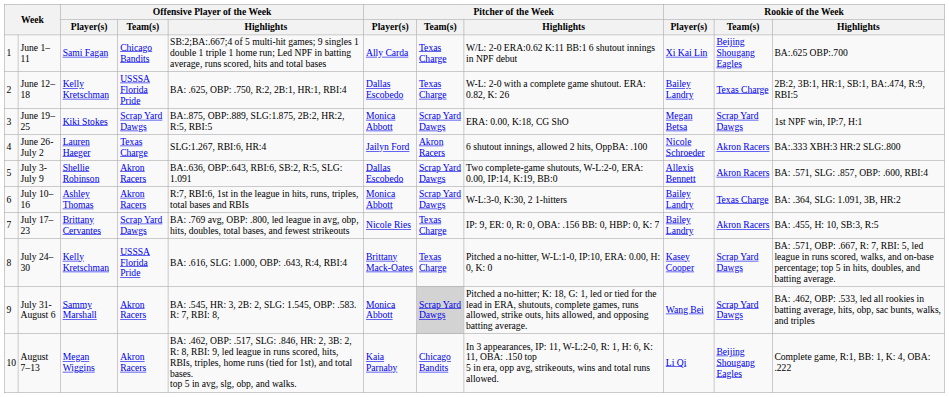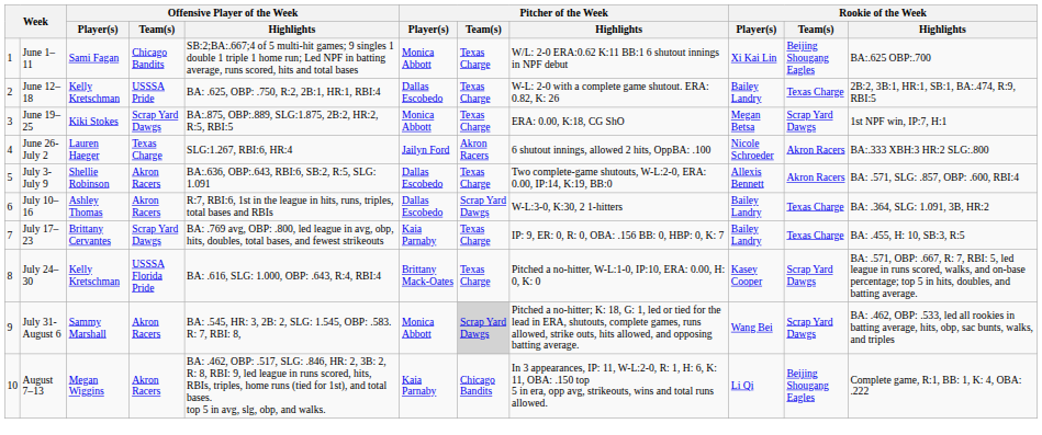 <table class="wikitable">
 <tr>
 <th rowspan=2; colspan=2>Week</th>
 <th colspan=3>Offensive Player of the Week</th>
 <th colspan=3>Pitcher of the Week</th>
 <th colspan=3>Rookie of the Week</th>
 </tr>
 <tr>
 <th>Player(s)</th>
 <th>Team(s)</th>
 <th>Highlights</th>
 <th>Player(s)</th>
 <th>Team(s)</th>
 <th>Highlights</th>
 <th>Player(s)</th>
 <th>Team(s)</th>
 <th>Highlights</th>
 </tr>
 <tr>
 <td>1</td>
 <td>June 1–11</td>
 <td><a href='#'>Sami Fagan</a></td>
 <td><a href='#'>Chicago Bandits</a></td>
 <td>SB:2;BA:.667;4 of 5 multi-hit games; 9 singles 1 double 1 triple 1 home run; Led NPF in batting average, runs scored, hits and total bases</td>
-<td><a href='#'>Ally Carda</a></td>
+<td><a href='#'>Monica Abbott</a></td>
 <td><a href='#'>Texas Charge</a></td>
 <td>W/L: 2-0 ERA:0.62 K:11 BB:1 6 shutout innings in NPF debut</td>
 <td><a href='#'>Xi Kai Lin</a></td>
 <td><a href='#'>Beijing Shougang Eagles</a></td>
 <td>BA:.625 OBP:.700</td>
 </tr>
 <tr>
 <td>2</td>
 <td>June 12–18</td>
 <td><a href='#'>Kelly Kretschman</a></td>
-<td><a href='#'>USSSA Florida Pride</a></td>
+<td><a href='#'>USSSA Pride</a></td>
 <td>BA: .625, OBP: .750, R:2, 2B:1, HR:1, RBI:4</td>
 <td><a href='#'>Dallas Escobedo</a></td>
 <td><a href='#'>Texas Charge</a></td>
 <td>W-L: 2-0 with a complete game shutout. ERA: 0.82, K: 26</td>
 <td><a href='#'>Bailey Landry</a></td>
 <td><a href='#'>Texas Charge</a></td>
 <td>2B:2, 3B:1, HR:1, SB:1, BA:.474, R:9, RBI:5</td>
 </tr>
 <tr>
 <td>3</td>
 <td>June 19–25</td>
 <td><a href='#'>Kiki Stokes</a></td>
 <td><a href='#'>Scrap Yard Dawgs</a></td>
 <td>BA:.875, OBP:.889, SLG:1.875, 2B:2, HR:2, R:5, RBI:5</td>
 <td><a href='#'>Monica Abbott</a></td>
-<td><a href='#'>Scrap Yard Dawgs</a></td>
+<td><a href='#'>Texas Charge</a></td>
 <td>ERA: 0.00, K:18, CG ShO</td>
 <td><a href='#'>Megan Betsa</a></td>
 <td><a href='#'>Scrap Yard Dawgs</a></td>
 <td>1st NPF win, IP:7, H:1</td>
 </tr>
 <tr>
 <td>4</td>
 <td>June 26-July 2</td>
 <td><a href='#'>Lauren Haeger</a></td>
 <td><a href='#'>Texas Charge</a></td>
 <td>SLG:1.267, RBI:6, HR:4</td>
 <td><a href='#'>Jailyn Ford</a></td>
 <td><a href='#'>Akron Racers</a></td>
 <td>6 shutout innings, allowed 2 hits, OppBA: .100</td>
 <td><a href='#'>Nicole Schroeder</a></td>
 <td><a href='#'>Akron Racers</a></td>
 <td>BA:.333 XBH:3 HR:2 SLG:.800</td>
 </tr>
 <tr>
 <td>5</td>
 <td>July 3-July 9</td>
 <td><a href='#'>Shellie Robinson</a></td>
 <td><a href='#'>Akron Racers</a></td>
 <td>BA:.636, OBP:.643, RBI:6, SB:2, R:5, SLG: 1.091</td>
 <td><a href='#'>Dallas Escobedo</a></td>
-<td><a href='#'>Scrap Yard Dawgs</a></td>
+<td><a href='#'>Texas Charge</a></td>
 <td>Two complete-game shutouts, W-L:2-0, ERA: 0.00, IP:14, K:19, BB:0</td>
 <td><a href='#'>Allexis Bennett</a></td>
 <td><a href='#'>Akron Racers</a></td>
 <td>BA: .571, SLG: .857, OBP: .600, RBI:4</td>
 </tr>
 <tr>
 <td>6</td>
 <td>July 10–16</td>
 <td><a href='#'>Ashley Thomas</a></td>
 <td><a href='#'>Akron Racers</a></td>
 <td>R:7, RBI:6,  1st in the league in hits, runs, triples, total bases and RBIs</td>
-<td><a href='#'>Monica Abbott</a></td>
+<td><a href='#'>Dallas Escobedo</a></td>
 <td><a href='#'>Scrap Yard Dawgs</a></td>
 <td>W-L:3-0, K:30, 2 1-hitters</td>
 <td><a href='#'>Bailey Landry</a></td>
 <td><a href='#'>Texas Charge</a></td>
 <td>BA: .364, SLG: 1.091, 3B, HR:2</td>
 </tr>
 <tr>
 <td>7</td>
 <td>July 17–23</td>
 <td><a href='#'>Brittany Cervantes</a></td>
 <td><a href='#'>Scrap Yard Dawgs</a></td>
 <td>BA: .769 avg, OBP: .800, led league in avg, obp, hits, doubles, total bases, and fewest strikeouts</td>
-<td><a href='#'>Nicole Ries</a></td>
+<td><a href='#'>Kaia Parnaby</a></td>
 <td><a href='#'>Texas Charge</a></td>
 <td>IP: 9, ER: 0, R: 0, OBA: .156 BB: 0, HBP: 0, K: 7</td>
 <td><a href='#'>Bailey Landry</a></td>
-<td><a href='#'>Akron Racers</a></td>
+<td><a href='#'>Texas Charge</a></td>
 <td>BA: .455, H: 10, SB:3, R:5</td>
 </tr>
 <tr>
 <td>8</td>
 <td>July 24–30</td>
 <td><a href='#'>Kelly Kretschman</a></td>
 <td><a href='#'>USSSA Florida Pride</a></td>
 <td>BA: .616, SLG: 1.000, OBP: .643, R:4, RBI:4</td>
 <td><a href='#'>Brittany Mack-Oates</a></td>
 <td><a href='#'>Texas Charge</a></td>
 <td>Pitched a no-hitter, W-L:1-0, IP:10, ERA: 0.00, H: 0, K: 0</td>
 <td><a href='#'>Kasey Cooper</a></td>
 <td><a href='#'>Scrap Yard Dawgs</a></td>
 <td>BA: .571, OBP: .667, R: 7, RBI: 5, led league in runs scored, walks, and on-base percentage; top 5 in hits, doubles, and batting average.</td>
 </tr>
 <tr>
 <td>9</td>
 <td>July 31-August 6</td>
 <td><a href='#'>Sammy Marshall</a></td>
 <td><a href='#'>Akron Racers</a></td>
 <td>BA: .545, HR: 3, 2B: 2, SLG: 1.545, OBP: .583. R: 7, RBI: 8,</td>
 <td><a href='#'>Monica Abbott</a></td>
 <td style="background: lightgrey;"><a href='#'>Scrap Yard Dawgs</a></td>
 <td>Pitched a no-hitter;  K: 18, G: 1, led or tied for the lead in ERA, shutouts, complete games, runs allowed, strike outs, hits allowed, and opposing batting average.</td>
 <td><a href='#'>Wang Bei</a></td>
 <td><a href='#'>Scrap Yard Dawgs</a></td>
 <td>BA: .462, OBP: .533, led all rookies in<br>batting average, hits, obp, sac bunts, walks, and triples</td>
 </tr>
 <tr>
 <td>10</td>
 <td>August 7–13</td>
 <td><a href='#'>Megan Wiggins</a></td>
 <td><a href='#'>Akron Racers</a></td>
 <td>BA: .462, OBP: .517, SLG: .846, HR: 2, 3B: 2, R: 8, RBI: 9, led league in runs scored, hits, RBIs, triples, home runs (tied for 1st), and total bases.<br>top 5 in avg, slg, obp, and walks.</td>
 <td><a href='#'>Kaia Parnaby</a></td>
 <td><a href='#'>Chicago Bandits</a></td>
 <td>In 3 appearances, IP: 11, W-L:2-0, R: 1, H: 6, K: 11, OBA: .150 top<br>5 in era, opp avg, strikeouts, wins and total runs allowed.</td>
 <td><a href='#'>Li Qi</a></td>
 <td><a href='#'>Beijing Shougang Eagles</a></td>
 <td>Complete game, R:1, BB: 1, K: 4, OBA: .222</td>
 </tr>
 </table>
